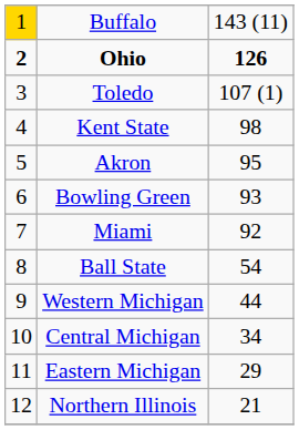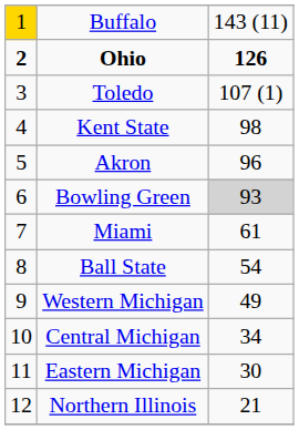 <table class="wikitable" border="1">
 <tr align=center>
 </tr>
 <tr align="center">
 <td style="background: gold;">1</td>
 <td><a href='#'>Buffalo</a></td>
 <td>143 (11)</td>
 </tr>
 <tr align="center">
 <td><strong>2</strong></td>
 <td><strong>Ohio</strong></td>
 <td><strong>126</strong></td>
 </tr>
 <tr align="center">
 <td>3</td>
 <td><a href='#'>Toledo</a></td>
 <td>107 (1)</td>
 </tr>
 <tr align="center">
 <td>4</td>
 <td><a href='#'>Kent State</a></td>
 <td>98</td>
 </tr>
 <tr align="center">
 <td>5</td>
 <td><a href='#'>Akron</a></td>
-<td>95</td>
+<td>96</td>
 </tr>
 <tr align="center">
 <td>6</td>
 <td><a href='#'>Bowling Green</a></td>
-<td>93</td>
+<td style="background: lightgrey;">93</td>
 </tr>
 <tr align="center">
 <td>7</td>
 <td><a href='#'>Miami</a></td>
-<td>92</td>
+<td>61</td>
 </tr>
 <tr align="center">
 <td>8</td>
 <td><a href='#'>Ball State</a></td>
 <td>54</td>
 </tr>
 <tr align="center">
 <td>9</td>
 <td><a href='#'>Western Michigan</a></td>
-<td>44</td>
+<td>49</td>
 </tr>
 <tr align="center">
 <td>10</td>
 <td><a href='#'>Central Michigan</a></td>
 <td>34</td>
 </tr>
 <tr align="center">
 <td>11</td>
 <td><a href='#'>Eastern Michigan</a></td>
-<td>29</td>
+<td>30</td>
 </tr>
 <tr align="center">
 <td>12</td>
 <td><a href='#'>Northern Illinois</a></td>
 <td>21</td>
 </tr>
 <tr align="center">
 </tr>
 </table>
